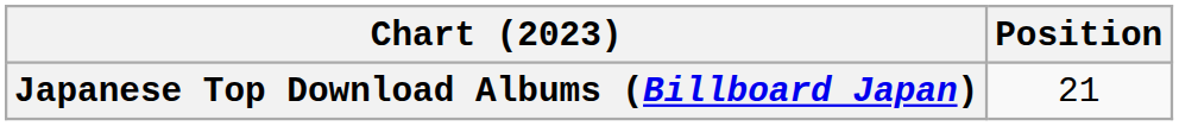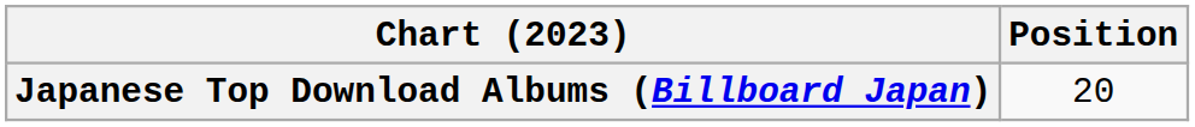 <table class="wikitable unsortable plainrowheaders" style="text-align:center">
 <tr>
 <th scope="col">Chart (2023)</th>
 <th scope="col">Position</th>
 </tr>
 <tr>
 <th scope="row">Japanese Top Download Albums (<em><a href='#'>Billboard Japan</a></em>)</th>
-<td>21</td>
+<td>20</td>
 </tr>
 </table>
